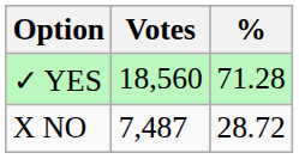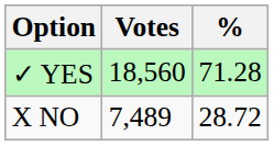 <table class="wikitable">
 <tr>
 <th>Option</th>
 <th>Votes</th>
 <th>%</th>
 </tr>
 <tr>
 <td style=background:#bbf8be>✓ YES</td>
 <td style=background:#bbf8be>18,560</td>
 <td style=background:#bbf8be>71.28</td>
 </tr>
 <tr>
 <td>X NO</td>
-<td>7,487</td>
+<td>7,489</td>
 <td>28.72</td>
 </tr>
 </table>
